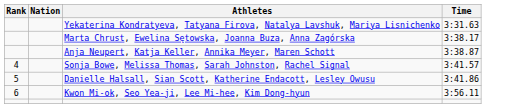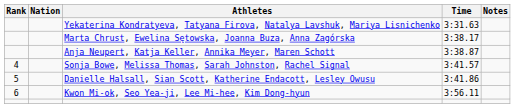 <table class="wikitable sortable" style="text-align:center">
 <tr>
 <th>Rank</th>
 <th>Nation</th>
 <th>Athletes</th>
 <th>Time</th>
+<th>Notes</th>
 </tr>
 <tr>
 <td></td>
 <td align=left></td>
 <td align=left><a href='#'>Yekaterina Kondratyeva</a>, <a href='#'>Tatyana Firova</a>, <a href='#'>Natalya Lavshuk</a>, <a href='#'>Mariya Lisnichenko</a></td>
 <td>3:31.63</td>
+<td></td>
 </tr>
 <tr>
 <td></td>
 <td align=left></td>
 <td align=left><a href='#'>Marta Chrust</a>, <a href='#'>Ewelina Sętowska</a>, <a href='#'>Joanna Buza</a>, <a href='#'>Anna Zagórska</a></td>
 <td>3:38.17</td>
+<td></td>
 </tr>
 <tr>
 <td></td>
 <td align=left></td>
 <td align=left><a href='#'>Anja Neupert</a>, <a href='#'>Katja Keller</a>, <a href='#'>Annika Meyer</a>, <a href='#'>Maren Schott</a></td>
 <td>3:38.87</td>
+<td></td>
 </tr>
 <tr>
 <td>4</td>
 <td align=left></td>
 <td align=left><a href='#'>Sonja Bowe</a>, <a href='#'>Melissa Thomas</a>, <a href='#'>Sarah Johnston</a>, <a href='#'>Rachel Signal</a></td>
 <td>3:41.57</td>
+<td></td>
 </tr>
 <tr>
 <td>5</td>
 <td align=left></td>
 <td align=left><a href='#'>Danielle Halsall</a>, <a href='#'>Sian Scott</a>, <a href='#'>Katherine Endacott</a>, <a href='#'>Lesley Owusu</a></td>
 <td>3:41.86</td>
+<td></td>
 </tr>
 <tr>
 <td>6</td>
 <td align=left></td>
 <td align=left><a href='#'>Kwon Mi-ok</a>, <a href='#'>Seo Yea-ji</a>, <a href='#'>Lee Mi-hee</a>, <a href='#'>Kim Dong-hyun</a></td>
 <td>3:56.11</td>
+<td></td>
 </tr>
 <tr>
 <td></td>
 <td align=left></td>
 <td align=left></td>
 <td></td>
+<td></td>
 </tr>
 </table>
